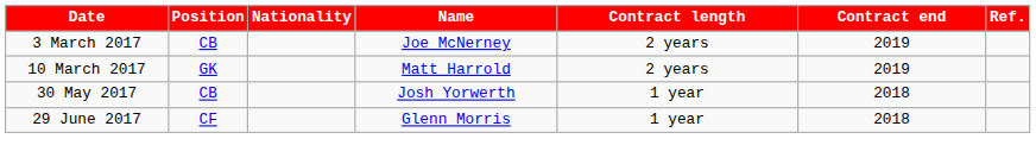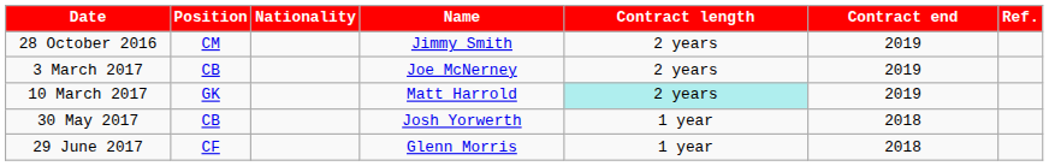 <table class="wikitable"  style="text-align:center; font-size:90%; ">
 <tr>
 <th style="background:#FF0000; color:white; width:120px;">Date</th>
 <th style="background:#FF0000; color:white; width:50px;">Position</th>
 <th style="background:#FF0000; color:white; width:50px;">Nationality</th>
 <th style="background:#FF0000; color:white; width:150px;">Name</th>
 <th style="background:#FF0000; color:white; width:180px;">Contract length</th>
 <th style="background:#FF0000; color:white; width:140px;">Contract end</th>
 <th style="background:#FF0000; color:white; width:25px;">Ref.</th>
+</tr>
+<tr>
+<td>28 October 2016</td>
+<td><a href='#'>CM</a></td>
+<td></td>
+<td><a href='#'>Jimmy Smith</a></td>
+<td>2 years</td>
+<td>2019</td>
+<td></td>
 </tr>
 <tr>
 <td>3 March 2017</td>
 <td><a href='#'>CB</a></td>
 <td></td>
 <td><a href='#'>Joe McNerney</a></td>
 <td>2 years</td>
 <td>2019</td>
 <td></td>
 </tr>
 <tr>
 <td>10 March 2017</td>
 <td><a href='#'>GK</a></td>
 <td></td>
 <td><a href='#'>Matt Harrold</a></td>
-<td>2 years</td>
+<td style="background: paleturquoise;">2 years</td>
 <td>2019</td>
 <td></td>
 </tr>
 <tr>
 <td>30 May 2017</td>
 <td><a href='#'>CB</a></td>
 <td></td>
 <td><a href='#'>Josh Yorwerth</a></td>
 <td>1 year</td>
 <td>2018</td>
 <td></td>
 </tr>
 <tr>
 <td>29 June 2017</td>
 <td><a href='#'>CF</a></td>
 <td></td>
 <td><a href='#'>Glenn Morris</a></td>
 <td>1 year</td>
 <td>2018</td>
 <td></td>
 </tr>
 </table>
